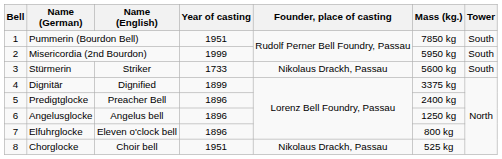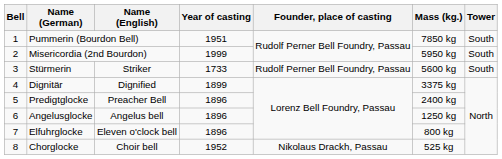 <table class="wikitable sortable" style="text-align:center">
 <tr>
 <th>Bell</th>
 <th>Name<br>(German)</th>
 <th>Name<br>(English)</th>
 <th>Year of casting</th>
 <th>Founder, place of casting</th>
 <th>Mass (kg.)</th>
 <th>Tower</th>
 </tr>
 <tr>
 <td>1</td>
 <td colspan="2" align="left">Pummerin (Bourdon Bell)</td>
 <td>1951</td>
 <td rowspan="2">Rudolf Perner Bell Foundry, Passau</td>
 <td>7850 kg</td>
 <td>South</td>
 </tr>
 <tr>
 <td>2</td>
 <td colspan="2" align="left">Misericordia (2nd Bourdon)</td>
 <td>1999</td>
 <td>5950 kg</td>
 <td>South</td>
 </tr>
 <tr>
 <td>3</td>
 <td align=left>Stürmerin</td>
 <td>Striker</td>
 <td>1733</td>
-<td>Nikolaus Drackh, Passau</td>
+<td>Rudolf Perner Bell Foundry, Passau</td>
 <td>5600 kg</td>
 <td>South</td>
 </tr>
 <tr>
 <td>4</td>
 <td align=left>Dignitär</td>
 <td>Dignified</td>
 <td>1899</td>
 <td rowspan="4">Lorenz Bell Foundry, Passau</td>
 <td>3375 kg</td>
 <td rowspan="5">North</td>
 </tr>
 <tr>
 <td>5</td>
 <td align=left>Predigtglocke</td>
 <td>Preacher Bell</td>
 <td>1896</td>
 <td>2400 kg</td>
 </tr>
 <tr>
 <td>6</td>
 <td>Angelusglocke</td>
 <td>Angelus bell</td>
 <td>1896</td>
 <td>1250 kg</td>
 </tr>
 <tr>
 <td>7</td>
 <td align=left>Elfuhrglocke</td>
 <td>Eleven o'clock bell</td>
 <td>1896</td>
 <td>800 kg</td>
 </tr>
 <tr>
 <td>8</td>
 <td align=left>Chorglocke</td>
 <td>Choir bell</td>
-<td>1951</td>
+<td>1952</td>
 <td>Nikolaus Drackh, Passau</td>
 <td>525 kg</td>
 </tr>
 </table>
